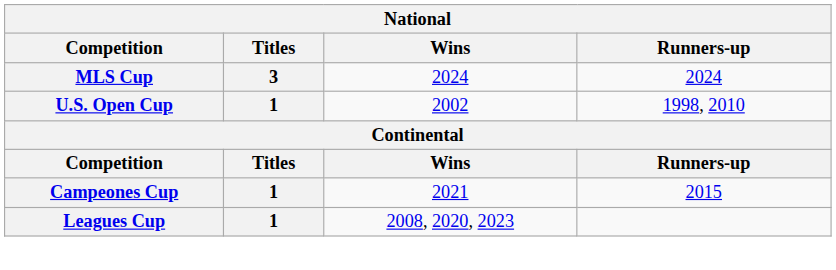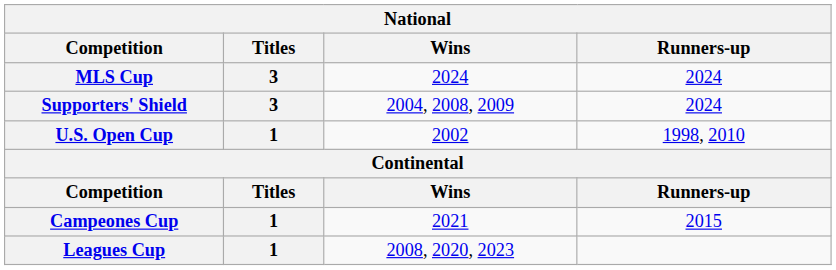 <table class="wikitable">
 <tr>
 <th colspan="4">National</th>
 </tr>
 <tr>
 <th style="width:185px">Competition</th>
 <th style="width:80px">Titles</th>
 <th style="width:215px">Wins</th>
 <th style="width:215px">Runners-up</th>
 </tr>
 <tr>
 <th style="text-align:center"><a href='#'>MLS Cup</a></th>
 <th>3</th>
 <td style="text-align:center"><a href='#'>2024</a></td>
+<td style="text-align:center"><a href='#'>2024</a></td>
+</tr>
+<tr>
+<th style="text-align:center"><a href='#'>Supporters' Shield</a></th>
+<th>3</th>
+<td style="text-align:center"><a href='#'>2004</a>, <a href='#'>2008</a>, <a href='#'>2009</a></td>
 <td style="text-align:center"><a href='#'>2024</a></td>
 </tr>
 <tr>
 <th style="text-align:center"><a href='#'>U.S. Open Cup</a></th>
 <th>1</th>
 <td style="text-align:center"><a href='#'>2002</a></td>
 <td style="text-align:center"><a href='#'>1998</a>, <a href='#'>2010</a></td>
 </tr>
 <tr>
 <th colspan="4">Continental</th>
 </tr>
 <tr>
 <th style="width:185px">Competition</th>
 <th style="width:80px">Titles</th>
 <th style="width:215px">Wins</th>
 <th style="width:215px">Runners-up</th>
 </tr>
 <tr>
 <th style="text-align:center"><a href='#'>Campeones Cup</a></th>
 <th>1</th>
 <td style="text-align:center"><a href='#'>2021</a></td>
 <td style="text-align:center"><a href='#'>2015</a></td>
 </tr>
 <tr>
 <th style="text-align:center"><a href='#'>Leagues Cup</a></th>
 <th>1</th>
 <td style="text-align:center"><a href='#'>2008</a>, <a href='#'>2020</a>, <a href='#'>2023</a></td>
 <td style="text-align:center"></td>
 </tr>
 </table>
